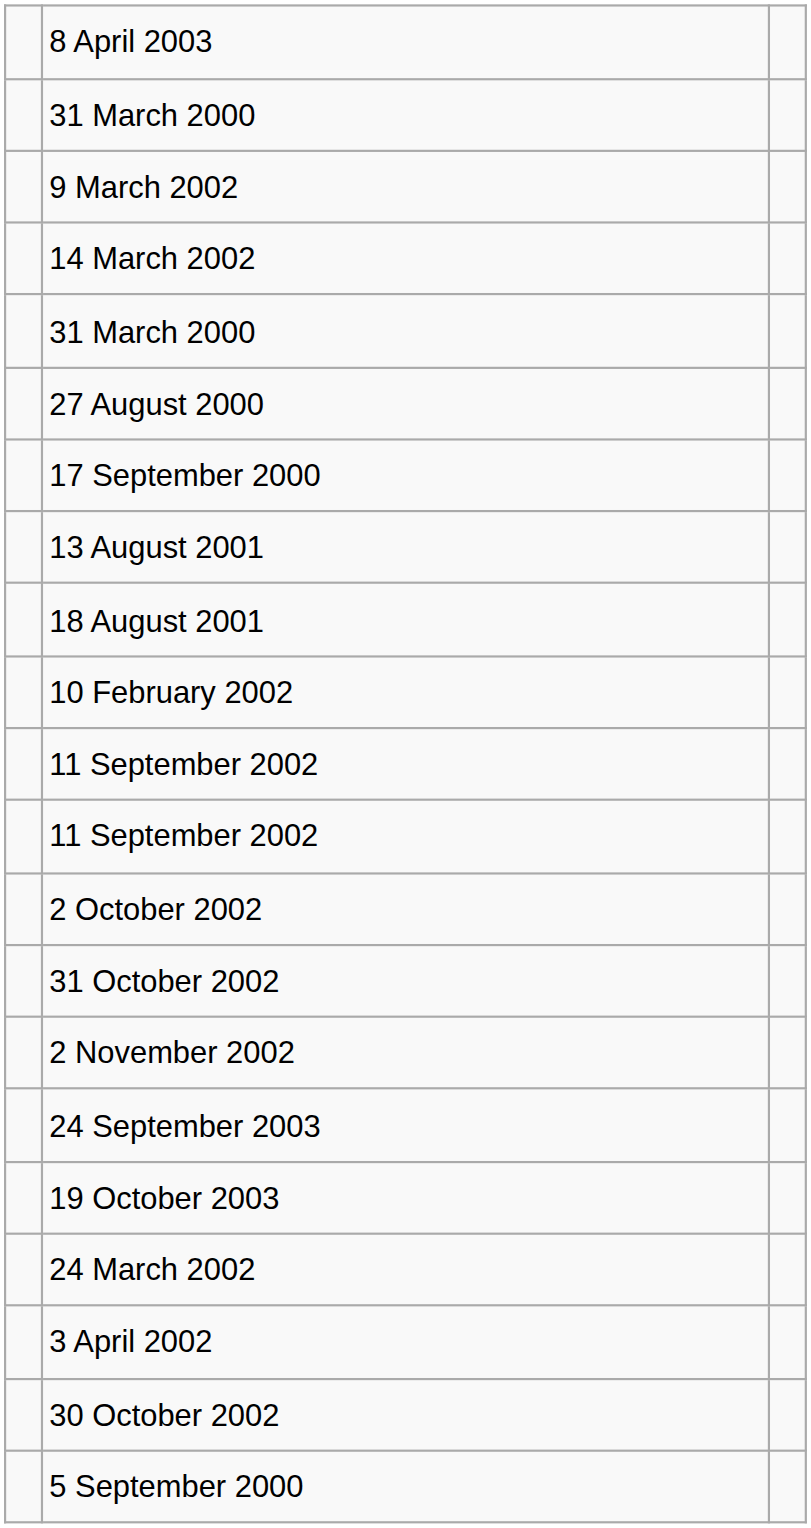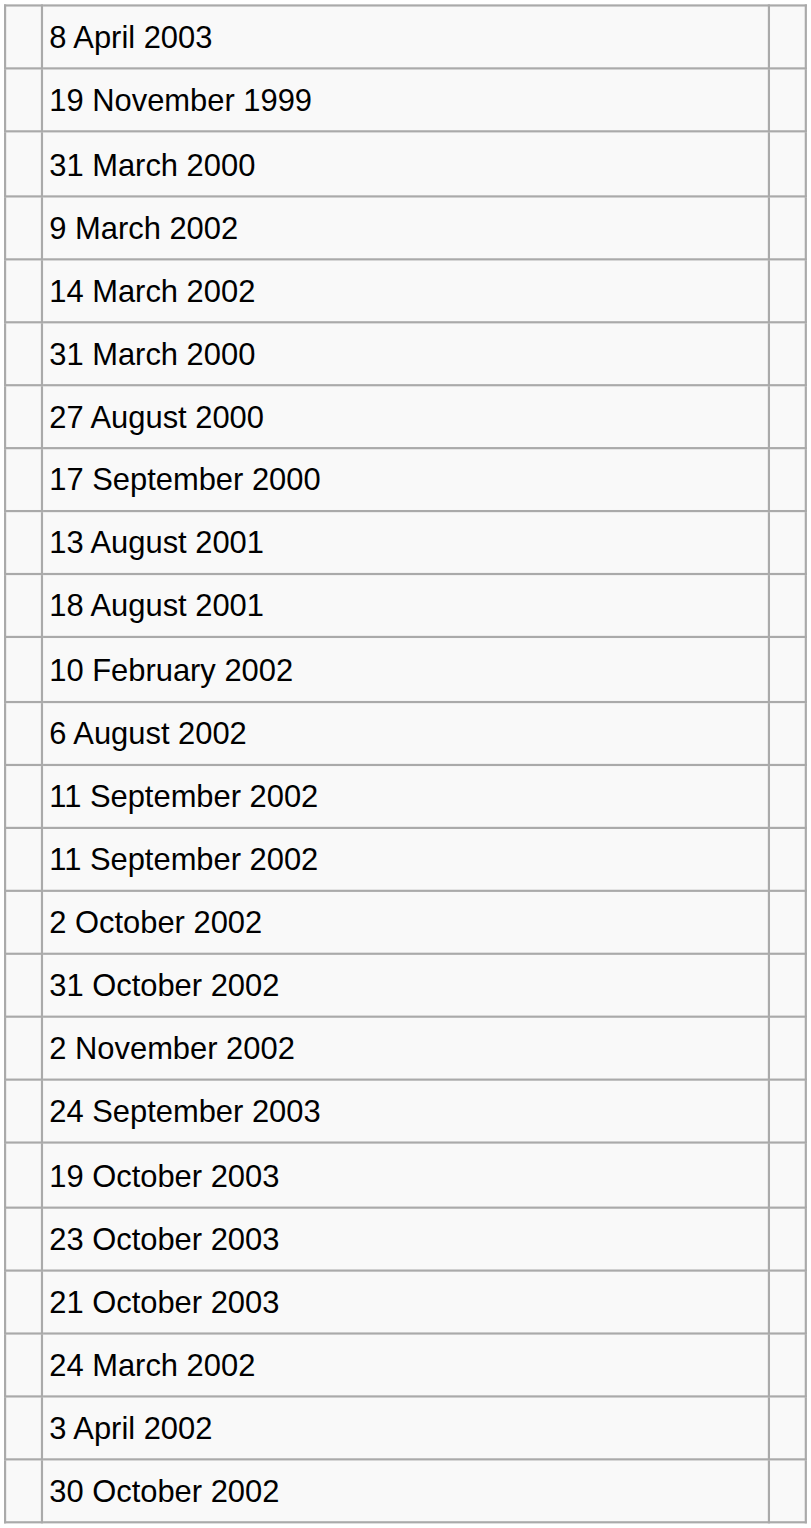 <table class="wikitable" style="font-size: 89%; float: left; width: 26em; margin-right: 1em; height: 700px">
 <tr>
 <td></td>
 <td>8 April 2003</td>
+<td></td>
+</tr>
+<tr>
+<td></td>
+<td>19 November 1999</td>
 <td></td>
 </tr>
 <tr>
 <td></td>
 <td>31 March 2000</td>
 <td></td>
 </tr>
 <tr>
 <td></td>
 <td>9 March 2002</td>
 <td></td>
 </tr>
 <tr>
 <td></td>
 <td>14 March 2002</td>
 <td></td>
 </tr>
 <tr>
 <td></td>
 <td>31 March 2000</td>
 <td></td>
 </tr>
 <tr>
 <td></td>
 <td>27 August 2000</td>
 <td></td>
 </tr>
 <tr>
 <td></td>
 <td>17 September 2000</td>
 <td></td>
 </tr>
 <tr>
 <td></td>
 <td>13 August 2001</td>
 <td></td>
 </tr>
 <tr>
 <td></td>
 <td>18 August 2001</td>
 <td></td>
 </tr>
 <tr>
 <td></td>
 <td>10 February 2002</td>
 <td></td>
 </tr>
 <tr>
 <td></td>
+<td>6 August 2002</td>
+<td></td>
+</tr>
+<tr>
+<td></td>
 <td>11 September 2002</td>
 <td></td>
 </tr>
 <tr>
 <td></td>
 <td>11 September 2002</td>
 <td></td>
 </tr>
 <tr>
 <td></td>
 <td>2 October 2002</td>
 <td></td>
 </tr>
 <tr>
 <td></td>
 <td>31 October 2002</td>
 <td></td>
 </tr>
 <tr>
 <td></td>
 <td>2 November 2002</td>
 <td></td>
 </tr>
 <tr>
 <td></td>
 <td>24 September 2003</td>
 <td></td>
 </tr>
 <tr>
 <td></td>
 <td>19 October 2003</td>
 <td></td>
 </tr>
 <tr>
 <td></td>
+<td>23 October 2003</td>
+<td></td>
+</tr>
+<tr>
+<td></td>
+<td>21 October 2003</td>
+<td></td>
+</tr>
+<tr>
+<td></td>
 <td>24 March 2002</td>
 <td></td>
 </tr>
 <tr>
 <td></td>
 <td>3 April 2002</td>
 <td></td>
 </tr>
 <tr>
 <td></td>
 <td>30 October 2002</td>
 <td></td>
 </tr>
-<tr>
-<td></td>
-<td>5 September 2000</td>
-<td></td>
-</tr>
 </table>
